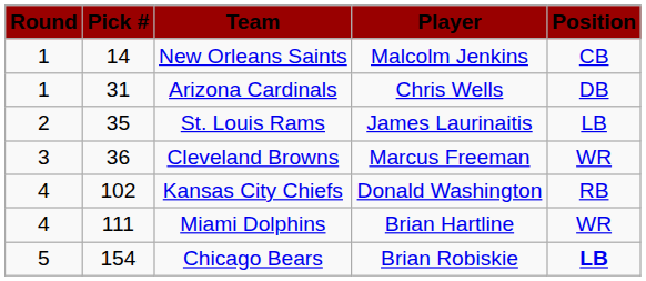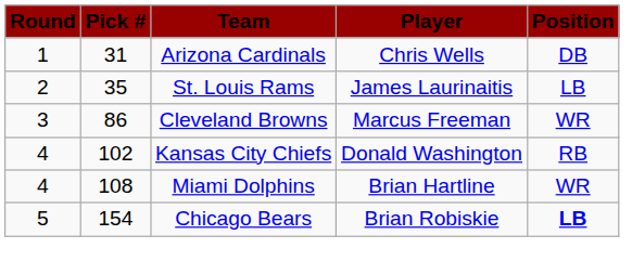 <table class="wikitable" style="text-align:center">
 <tr style="background:#900;">
 <td><strong><span>Round</span></strong></td>
 <td><strong><span>Pick #</span></strong></td>
 <td><strong><span>Team</span></strong></td>
 <td><strong><span>Player</span></strong></td>
 <td><strong><span>Position</span></strong></td>
-</tr>
-<tr>
-<td>1</td>
-<td align=center>14</td>
-<td><a href='#'>New Orleans Saints</a></td>
-<td><a href='#'>Malcolm Jenkins</a></td>
-<td><a href='#'>CB</a></td>
 </tr>
 <tr>
 <td>1</td>
 <td align=center>31</td>
 <td><a href='#'>Arizona Cardinals</a></td>
 <td><a href='#'>Chris Wells</a></td>
 <td><a href='#'>DB</a></td>
 </tr>
 <tr>
 <td>2</td>
 <td align=center>35</td>
 <td><a href='#'>St. Louis Rams</a></td>
 <td><a href='#'>James Laurinaitis</a></td>
 <td><a href='#'>LB</a></td>
 </tr>
 <tr>
 <td>3</td>
-<td align=center>36</td>
+<td align=center>86</td>
 <td><a href='#'>Cleveland Browns</a></td>
 <td><a href='#'>Marcus Freeman</a></td>
 <td><a href='#'>WR</a></td>
 </tr>
 <tr>
 <td>4</td>
 <td align=center>102</td>
 <td><a href='#'>Kansas City Chiefs</a></td>
 <td><a href='#'>Donald Washington</a></td>
 <td><a href='#'>RB</a></td>
 </tr>
 <tr>
 <td>4</td>
-<td align=center>111</td>
+<td align=center>108</td>
 <td><a href='#'>Miami Dolphins</a></td>
 <td><a href='#'>Brian Hartline</a></td>
 <td><a href='#'>WR</a></td>
 </tr>
 <tr>
 <td>5</td>
 <td align=center>154</td>
 <td><a href='#'>Chicago Bears</a></td>
 <td><a href='#'>Brian Robiskie</a></td>
 <td><strong><a href='#'>LB</a></strong></td>
 </tr>
 </table>
